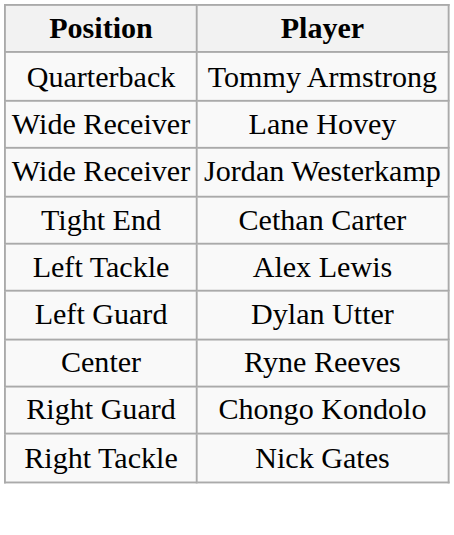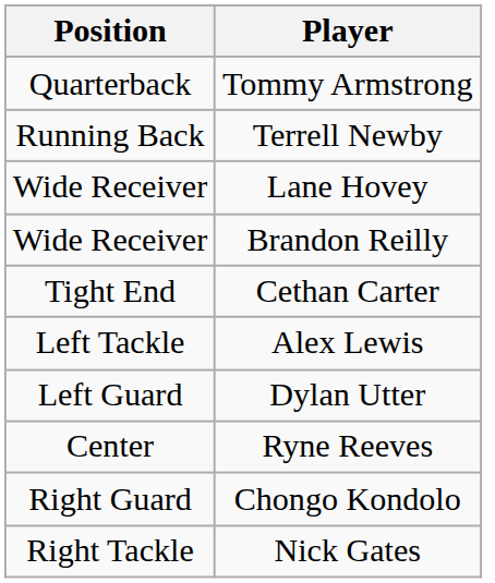 <table class="wikitable" style="text-align: center;">
 <tr>
 <th>Position</th>
 <th>Player</th>
 </tr>
 <tr>
 <td>Quarterback</td>
 <td>Tommy Armstrong</td>
 </tr>
 <tr>
+<td>Running Back</td>
+<td>Terrell Newby</td>
+</tr>
+<tr>
 <td>Wide Receiver</td>
 <td>Lane Hovey</td>
 </tr>
 <tr>
 <td>Wide Receiver</td>
-<td>Jordan Westerkamp</td>
+<td>Brandon Reilly</td>
 </tr>
 <tr>
 <td>Tight End</td>
 <td>Cethan Carter</td>
 </tr>
 <tr>
 <td>Left Tackle</td>
 <td>Alex Lewis</td>
 </tr>
 <tr>
 <td>Left Guard</td>
 <td>Dylan Utter</td>
 </tr>
 <tr>
 <td>Center</td>
 <td>Ryne Reeves</td>
 </tr>
 <tr>
 <td>Right Guard</td>
 <td>Chongo Kondolo</td>
 </tr>
 <tr>
 <td>Right Tackle</td>
 <td>Nick Gates</td>
 </tr>
 </table>
